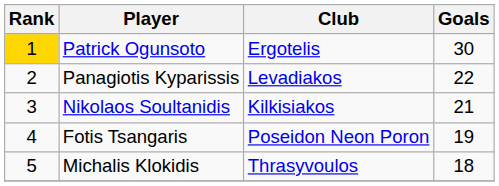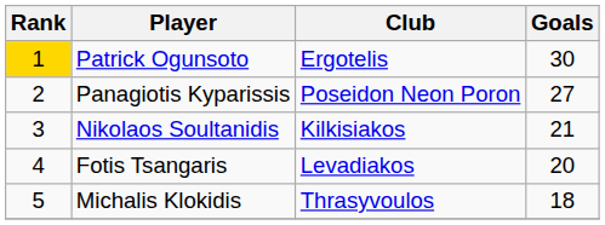 <table class="wikitable" style="text-align:center">
 <tr>
 <th>Rank</th>
 <th>Player</th>
 <th>Club</th>
 <th>Goals</th>
 </tr>
 <tr>
 <td style="background: gold;">1</td>
 <td align="left"> <a href='#'>Patrick Ogunsoto</a></td>
 <td align="left"><a href='#'>Ergotelis</a></td>
 <td>30</td>
 </tr>
 <tr>
 <td>2</td>
 <td align="left"> Panagiotis Kyparissis</td>
-<td align="left"><a href='#'>Levadiakos</a></td>
-<td>22</td>
+<td align="left"><a href='#'>Poseidon Neon Poron</a></td>
+<td>27</td>
 </tr>
 <tr>
 <td>3</td>
 <td align="left"> <a href='#'>Nikolaos Soultanidis</a></td>
 <td align="left"><a href='#'>Kilkisiakos</a></td>
 <td>21</td>
 </tr>
 <tr>
 <td>4</td>
 <td align="left"> Fotis Tsangaris</td>
-<td align="left"><a href='#'>Poseidon Neon Poron</a></td>
-<td>19</td>
+<td align="left"><a href='#'>Levadiakos</a></td>
+<td>20</td>
 </tr>
 <tr>
 <td>5</td>
 <td align="left"> Michalis Klokidis</td>
 <td align="left"><a href='#'>Thrasyvoulos</a></td>
 <td>18</td>
 </tr>
 <tr>
 </tr>
 </table>
